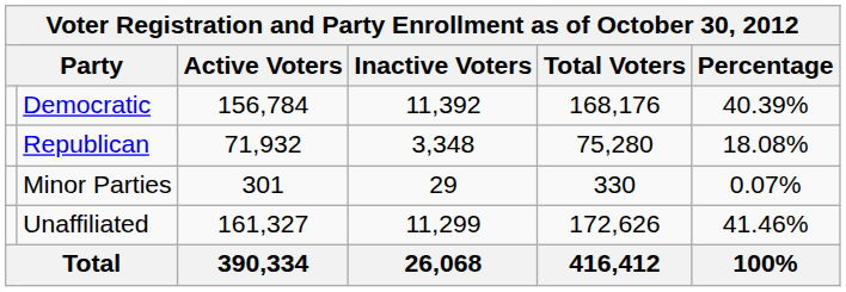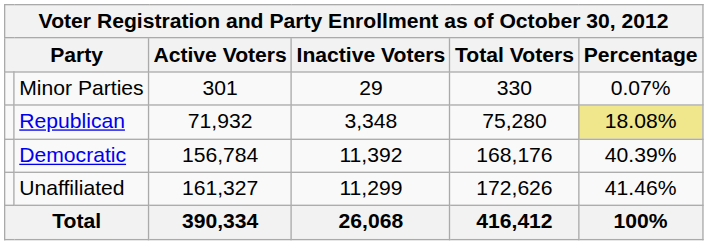 <table class=wikitable>
 <tr>
 <th colspan = 6>Voter Registration and Party Enrollment as of October 30, 2012</th>
 </tr>
 <tr>
 <th colspan = 2>Party</th>
 <th>Active Voters</th>
 <th>Inactive Voters</th>
 <th>Total Voters</th>
 <th>Percentage</th>
 </tr>
 <tr>
 <td></td>
-<td><a href='#'>Democratic</a></td>
-<td style="text-align:center;">156,784</td>
-<td style="text-align:center;">11,392</td>
-<td style="text-align:center;">168,176</td>
-<td style="text-align:center;">40.39%</td>
+<td>Minor Parties</td>
+<td style="text-align:center;">301</td>
+<td style="text-align:center;">29</td>
+<td style="text-align:center;">330</td>
+<td style="text-align:center;">0.07%</td>
 </tr>
 <tr>
 <td></td>
 <td><a href='#'>Republican</a></td>
 <td style="text-align:center;">71,932</td>
 <td style="text-align:center;">3,348</td>
 <td style="text-align:center;">75,280</td>
-<td style="text-align:center;">18.08%</td>
+<td style="background: khaki; text-align:center;">18.08%</td>
 </tr>
 <tr>
 <td></td>
-<td>Minor Parties</td>
-<td style="text-align:center;">301</td>
-<td style="text-align:center;">29</td>
-<td style="text-align:center;">330</td>
-<td style="text-align:center;">0.07%</td>
+<td><a href='#'>Democratic</a></td>
+<td style="text-align:center;">156,784</td>
+<td style="text-align:center;">11,392</td>
+<td style="text-align:center;">168,176</td>
+<td style="text-align:center;">40.39%</td>
 </tr>
 <tr>
 <td></td>
 <td>Unaffiliated</td>
 <td style="text-align:center;">161,327</td>
 <td style="text-align:center;">11,299</td>
 <td style="text-align:center;">172,626</td>
 <td style="text-align:center;">41.46%</td>
 </tr>
 <tr>
 <th colspan = 2>Total</th>
 <th style="text-align:center;">390,334</th>
 <th style="text-align:center;">26,068</th>
 <th style="text-align:center;">416,412</th>
 <th style="text-align:center;">100%</th>
 </tr>
 </table>
